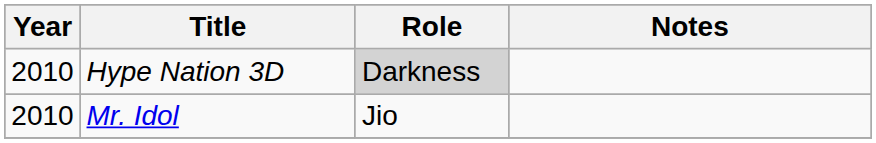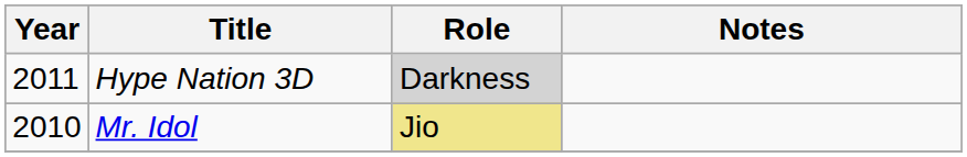 <table class="wikitable">
 <tr>
 <th>Year</th>
 <th width="150">Title</th>
 <th width="80">Role</th>
 <th width="200">Notes</th>
 </tr>
 <tr>
-<td>2010</td>
+<td>2011</td>
 <td><em>Hype Nation 3D</em></td>
 <td style="background: lightgrey;">Darkness</td>
 <td></td>
 </tr>
 <tr>
 <td>2010</td>
 <td><em><a href='#'>Mr. Idol</a></em></td>
-<td>Jio</td>
+<td style="background: khaki;">Jio</td>
 <td></td>
 </tr>
 <tr>
 </tr>
 </table>
